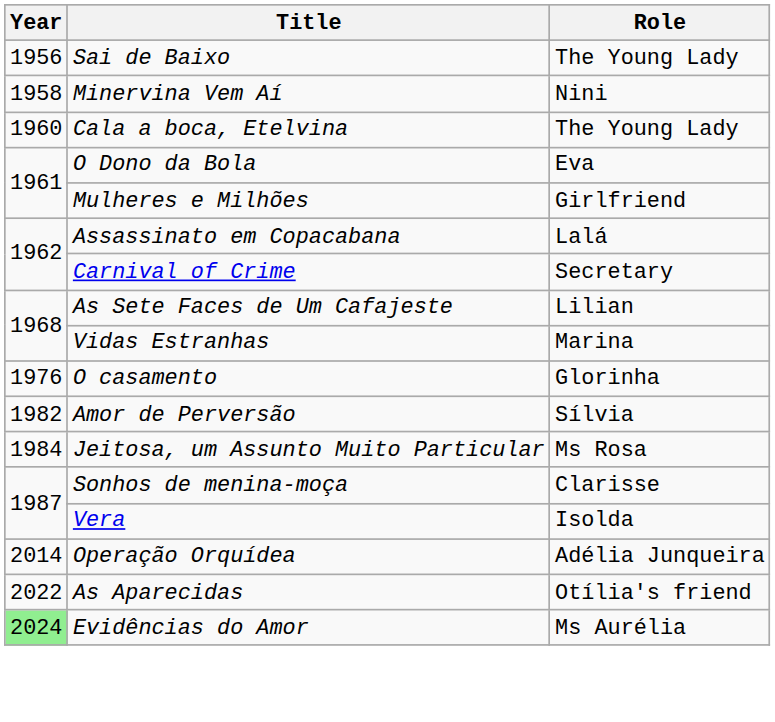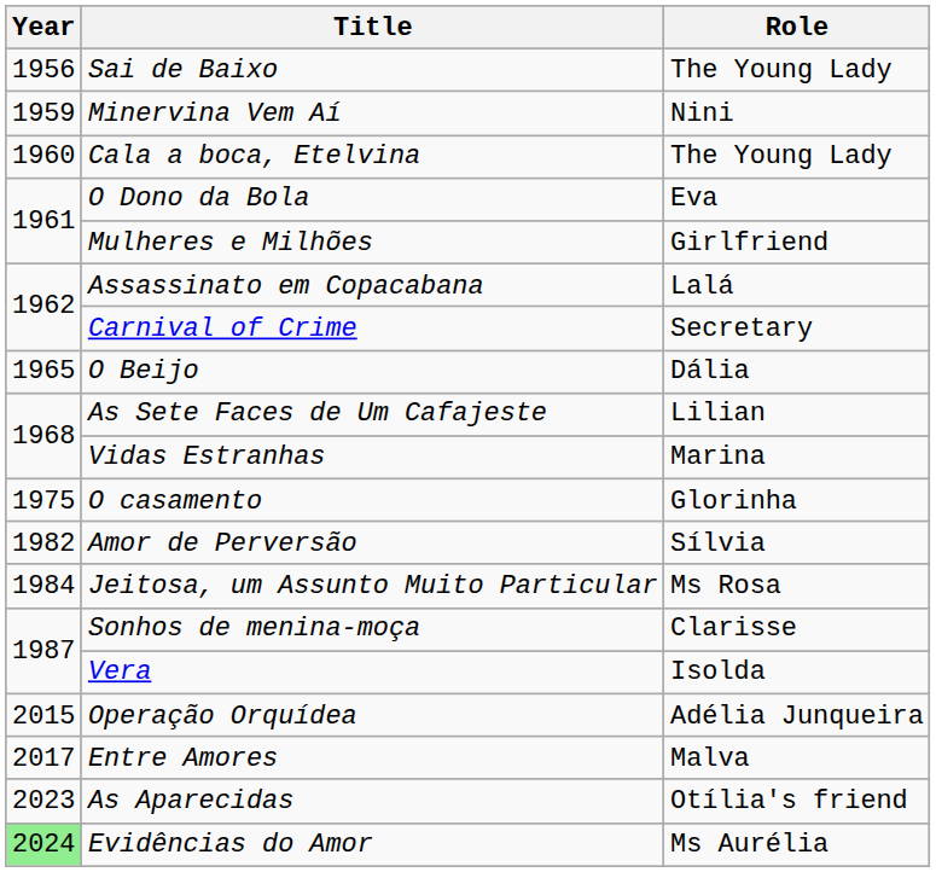 <table class="wikitable">
 <tr>
 <th>Year</th>
 <th>Title</th>
 <th>Role</th>
 </tr>
 <tr>
 <td>1956</td>
 <td><em>Sai de Baixo</em></td>
 <td>The Young Lady</td>
 </tr>
 <tr>
-<td>1958</td>
+<td>1959</td>
 <td><em>Minervina Vem Aí</em></td>
 <td>Nini</td>
 </tr>
 <tr>
 <td>1960</td>
 <td><em>Cala a boca, Etelvina</em></td>
 <td>The Young Lady</td>
 </tr>
 <tr>
 <td rowspan="2">1961</td>
 <td><em>O Dono da Bola</em></td>
 <td>Eva</td>
 </tr>
 <tr>
 <td><em>Mulheres e Milhões</em></td>
 <td>Girlfriend</td>
 </tr>
 <tr>
 <td rowspan="2">1962</td>
 <td><em>Assassinato em Copacabana</em></td>
 <td>Lalá</td>
 </tr>
 <tr>
 <td><em><a href='#'>Carnival of Crime</a></em></td>
 <td>Secretary</td>
 </tr>
 <tr>
+<td>1965</td>
+<td><em>O Beijo</em></td>
+<td>Dália</td>
+</tr>
+<tr>
 <td rowspan="2">1968</td>
 <td><em>As Sete Faces de Um Cafajeste</em></td>
 <td>Lilian</td>
 </tr>
 <tr>
 <td><em>Vidas Estranhas</em></td>
 <td>Marina</td>
 </tr>
 <tr>
-<td>1976</td>
+<td>1975</td>
 <td><em>O casamento</em></td>
 <td>Glorinha</td>
 </tr>
 <tr>
 <td>1982</td>
 <td><em>Amor de Perversão</em></td>
 <td>Sílvia</td>
 </tr>
 <tr>
 <td>1984</td>
 <td><em>Jeitosa, um Assunto Muito Particular</em></td>
 <td>Ms Rosa</td>
 </tr>
 <tr>
 <td rowspan="2">1987</td>
 <td><em>Sonhos de menina-moça</em></td>
 <td>Clarisse</td>
 </tr>
 <tr>
 <td><em><a href='#'>Vera</a></em></td>
 <td>Isolda</td>
 </tr>
 <tr>
-<td>2014</td>
+<td>2015</td>
 <td><em>Operação Orquídea</em></td>
 <td>Adélia Junqueira</td>
 </tr>
 <tr>
-<td>2022</td>
+<td>2017</td>
+<td><em>Entre Amores</em></td>
+<td>Malva</td>
+</tr>
+<tr>
+<td>2023</td>
 <td><em>As Aparecidas</em></td>
 <td>Otília's friend</td>
 </tr>
 <tr>
 <td style="background: lightgreen;">2024</td>
 <td><em>Evidências do Amor</em></td>
 <td>Ms Aurélia</td>
 </tr>
 </table>
